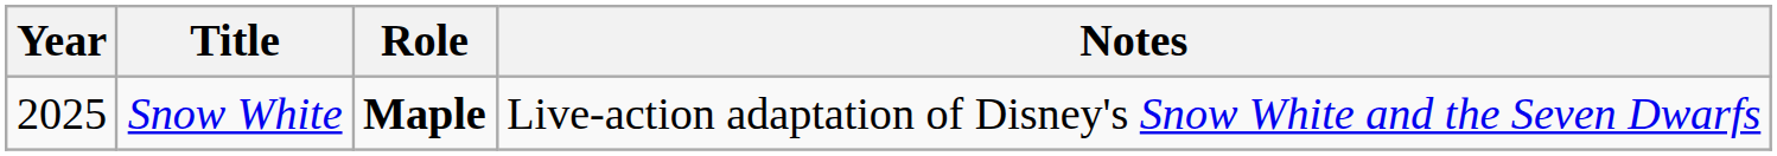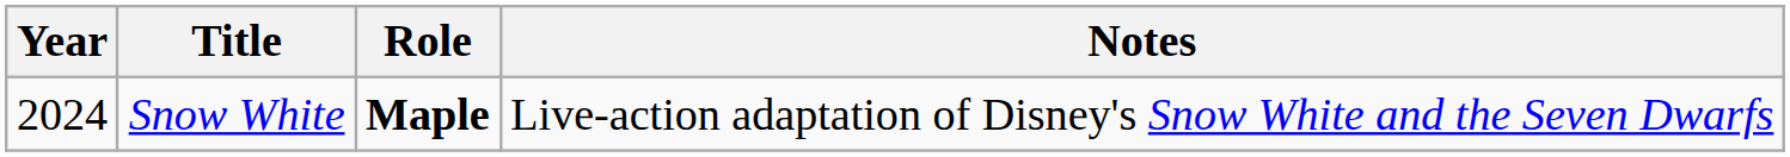 <table class="wikitable">
 <tr>
 <th>Year</th>
 <th>Title</th>
 <th>Role</th>
 <th>Notes</th>
 </tr>
 <tr>
-<td>2025</td>
+<td>2024</td>
 <td><em><a href='#'>Snow White</a></em></td>
 <td><strong>Maple</strong></td>
 <td>Live-action adaptation of Disney's <em><a href='#'>Snow White and the Seven Dwarfs</a></em></td>
 </tr>
 </table>
